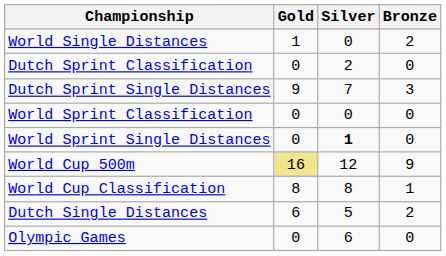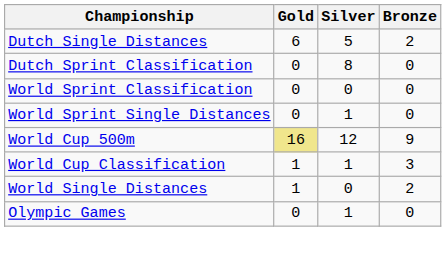 <table class="wikitable vatop" style="text-align:center">
 <tr>
 <th>Championship</th>
 <th>Gold <br> </th>
 <th>Silver <br> </th>
 <th>Bronze <br> </th>
 </tr>
 <tr>
-<td style="text-align:left"><a href='#'>World Single Distances</a></td>
-<td>1</td>
-<td>0</td>
+<td style="text-align:left"><a href='#'>Dutch Single Distances</a></td>
+<td>6</td>
+<td>5</td>
 <td>2</td>
 </tr>
 <tr>
 <td style="text-align:left"><a href='#'>Dutch Sprint Classification</a></td>
 <td>0</td>
-<td>2</td>
+<td>8</td>
 <td>0</td>
-</tr>
-<tr>
-<td style="text-align:left"><a href='#'>Dutch Sprint Single Distances</a></td>
-<td>9</td>
-<td>7</td>
-<td>3</td>
 </tr>
 <tr>
 <td style="text-align:left"><a href='#'>World Sprint Classification</a></td>
 <td>0</td>
 <td>0</td>
 <td>0</td>
 </tr>
 <tr>
 <td style="text-align:left"><a href='#'>World Sprint Single Distances</a></td>
 <td>0</td>
-<td><strong>1</strong></td>
+<td>1</td>
 <td>0</td>
 </tr>
 <tr>
 <td style="text-align:left"><a href='#'>World Cup 500m</a></td>
 <td style="background: khaki;">16</td>
 <td>12</td>
 <td>9</td>
 </tr>
 <tr>
 <td style="text-align:left"><a href='#'>World Cup Classification</a></td>
-<td>8</td>
-<td>8</td>
 <td>1</td>
+<td>1</td>
+<td>3</td>
 </tr>
 <tr>
-<td style="text-align:left"><a href='#'>Dutch Single Distances</a></td>
-<td>6</td>
-<td>5</td>
+<td style="text-align:left"><a href='#'>World Single Distances</a></td>
+<td>1</td>
+<td>0</td>
 <td>2</td>
 </tr>
 <tr>
 <td style="text-align:left"><a href='#'>Olympic Games</a></td>
 <td>0</td>
-<td>6</td>
+<td>1</td>
 <td>0</td>
 </tr>
 </table>
